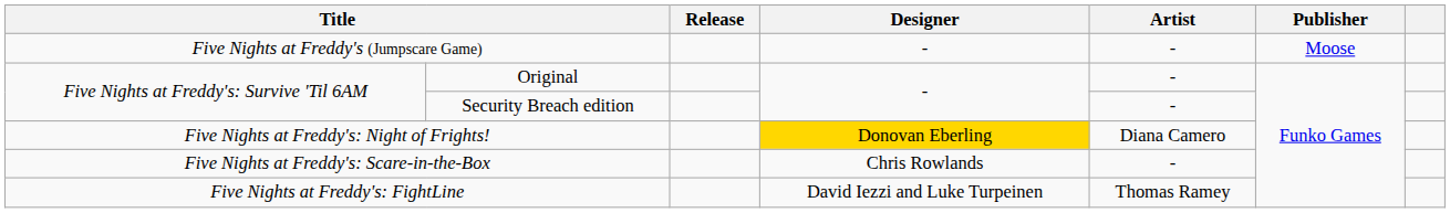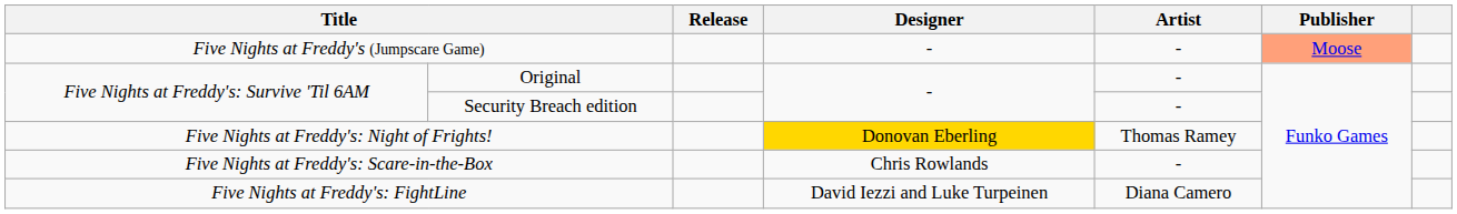 <table class="wikitable plainrowheaders sortable" style="text-align:center" border="1" width="100%">
 <tr>
 <th colspan="2" scope="col">Title</th>
 <th scope="col">Release</th>
 <th scope="col">Designer</th>
 <th scope="col">Artist</th>
 <th scope="col">Publisher</th>
 <th scope="col" style="width:28px"></th>
 </tr>
 <tr>
 <td colspan="2"><em>Five Nights at Freddy's</em> <small>(Jumpscare Game)</small></td>
 <td></td>
 <td>-</td>
 <td>-</td>
-<td><a href='#'>Moose</a></td>
+<td style="background: lightsalmon;"><a href='#'>Moose</a></td>
 <td></td>
 </tr>
 <tr>
 <td rowspan="2"><em>Five Nights at Freddy's: Survive 'Til 6AM</em></td>
 <td>Original</td>
 <td></td>
 <td rowspan="2">-</td>
 <td>-</td>
 <td rowspan="5"><a href='#'>Funko Games</a></td>
 <td></td>
 </tr>
 <tr>
 <td>Security Breach edition</td>
 <td></td>
 <td>-</td>
 </tr>
 <tr>
 <td colspan="2"><em>Five Nights at Freddy's: Night of Frights!</em></td>
 <td></td>
 <td style="background: gold;">Donovan Eberling</td>
-<td>Diana Camero</td>
+<td>Thomas Ramey</td>
 <td></td>
 </tr>
 <tr>
 <td colspan="2"><em>Five Nights at Freddy's: Scare-in-the-Box</em></td>
 <td></td>
 <td>Chris Rowlands</td>
 <td>-</td>
 <td></td>
 </tr>
 <tr>
 <td colspan="2"><em>Five Nights at Freddy's: FightLine</em></td>
 <td></td>
 <td>David Iezzi and Luke Turpeinen</td>
-<td>Thomas Ramey</td>
+<td>Diana Camero</td>
 <td></td>
 </tr>
 </table>
